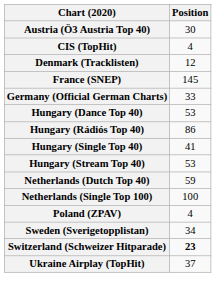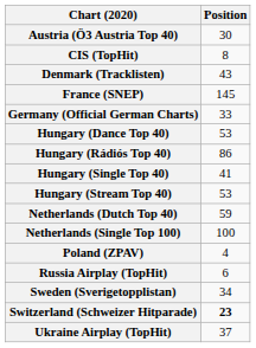 <table class="wikitable sortable plainrowheaders" style="text-align:center">
 <tr>
 <th scope="col">Chart (2020)</th>
 <th scope="col">Position</th>
 </tr>
 <tr>
 <th scope="row">Austria (Ö3 Austria Top 40)</th>
 <td>30</td>
 </tr>
 <tr>
 <th scope="row">CIS (TopHit)</th>
-<td>4</td>
+<td>8</td>
 </tr>
 <tr>
 <th scope="row">Denmark (Tracklisten)</th>
-<td>12</td>
+<td>43</td>
 </tr>
 <tr>
 <th scope="row">France (SNEP)</th>
 <td>145</td>
 </tr>
 <tr>
 <th scope="row">Germany (Official German Charts)</th>
 <td>33</td>
 </tr>
 <tr>
 <th scope="row">Hungary (Dance Top 40)</th>
 <td>53</td>
 </tr>
 <tr>
 <th scope="row">Hungary (Rádiós Top 40)</th>
 <td>86</td>
 </tr>
 <tr>
 <th scope="row">Hungary (Single Top 40)</th>
 <td>41</td>
 </tr>
 <tr>
 <th scope="row">Hungary (Stream Top 40)</th>
 <td>53</td>
 </tr>
 <tr>
 <th scope="row">Netherlands (Dutch Top 40)</th>
 <td>59</td>
 </tr>
 <tr>
 <th scope="row">Netherlands (Single Top 100)</th>
 <td>100</td>
 </tr>
 <tr>
 <th scope="row">Poland (ZPAV)</th>
 <td>4</td>
 </tr>
 <tr>
+<th scope="row">Russia Airplay (TopHit)</th>
+<td>6</td>
+</tr>
+<tr>
 <th scope="row">Sweden (Sverigetopplistan)</th>
 <td>34</td>
 </tr>
 <tr>
 <th scope="row">Switzerland (Schweizer Hitparade)</th>
 <td><strong>23</strong></td>
 </tr>
 <tr>
 <th scope="row">Ukraine Airplay (TopHit)</th>
 <td>37</td>
 </tr>
 </table>
